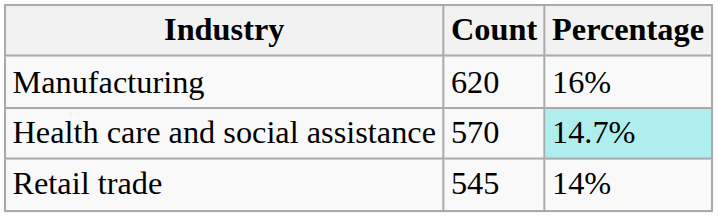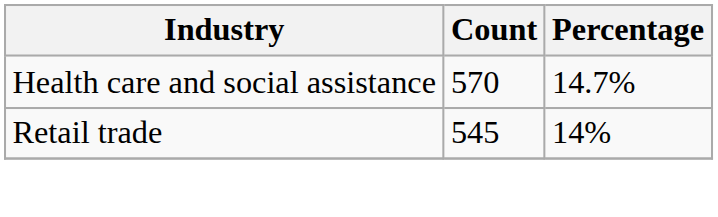 <table class="wikitable">
 <tr>
 <th>Industry</th>
 <th>Count</th>
 <th>Percentage</th>
 </tr>
 <tr>
-<td>Manufacturing</td>
-<td>620</td>
-<td>16%</td>
-</tr>
-<tr>
 <td>Health care and social assistance</td>
 <td>570</td>
-<td style="background: paleturquoise;">14.7%</td>
+<td>14.7%</td>
 </tr>
 <tr>
 <td>Retail trade</td>
 <td>545</td>
 <td>14%</td>
 </tr>
 <tr>
 </tr>
 </table>
